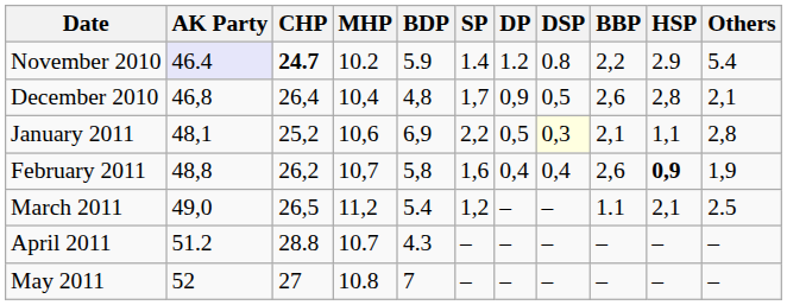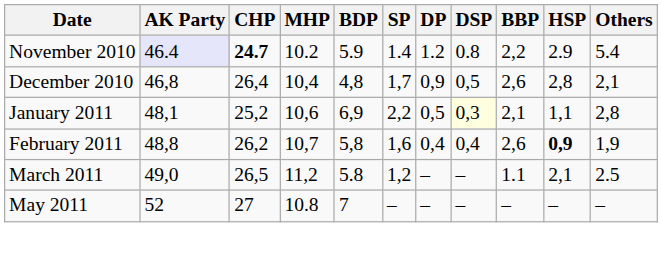 <table class="wikitable sortable">
 <tr>
 <th>Date</th>
 <th>AK Party</th>
 <th>CHP</th>
 <th>MHP</th>
 <th>BDP</th>
 <th>SP</th>
 <th>DP</th>
 <th>DSP</th>
 <th>BBP</th>
 <th>HSP</th>
 <th>Others</th>
 </tr>
 <tr>
 <td>November 2010</td>
 <td style="background: lavender;">46.4</td>
 <td><strong>24.7</strong></td>
 <td>10.2</td>
 <td>5.9</td>
 <td>1.4</td>
 <td>1.2</td>
 <td>0.8</td>
 <td>2,2</td>
 <td>2.9</td>
 <td>5.4</td>
 </tr>
 <tr>
 <td>December 2010</td>
 <td>46,8</td>
 <td>26,4</td>
 <td>10,4</td>
 <td>4,8</td>
 <td>1,7</td>
 <td>0,9</td>
 <td>0,5</td>
 <td>2,6</td>
 <td>2,8</td>
 <td>2,1</td>
 </tr>
 <tr>
 <td>January 2011</td>
 <td>48,1</td>
 <td>25,2</td>
 <td>10,6</td>
 <td>6,9</td>
 <td>2,2</td>
 <td>0,5</td>
 <td style="background: lightyellow;">0,3</td>
 <td>2,1</td>
 <td>1,1</td>
 <td>2,8</td>
 </tr>
 <tr>
 <td>February 2011</td>
 <td>48,8</td>
 <td>26,2</td>
 <td>10,7</td>
 <td>5,8</td>
 <td>1,6</td>
 <td>0,4</td>
 <td>0,4</td>
 <td>2,6</td>
 <td><strong>0,9</strong></td>
 <td>1,9</td>
 </tr>
 <tr>
 <td>March 2011</td>
 <td>49,0</td>
 <td>26,5</td>
 <td>11,2</td>
-<td>5.4</td>
+<td>5.8</td>
 <td>1,2</td>
 <td>–</td>
 <td>–</td>
 <td>1.1</td>
 <td>2,1</td>
 <td>2.5</td>
-</tr>
-<tr>
-<td>April 2011</td>
-<td>51.2</td>
-<td>28.8</td>
-<td>10.7</td>
-<td>4.3</td>
-<td>–</td>
-<td>–</td>
-<td>–</td>
-<td>–</td>
-<td>–</td>
-<td>–</td>
 </tr>
 <tr>
 <td>May 2011</td>
 <td>52</td>
 <td>27</td>
 <td>10.8</td>
 <td>7</td>
 <td>–</td>
 <td>–</td>
 <td>–</td>
 <td>–</td>
 <td>–</td>
 <td>–</td>
 </tr>
 </table>
